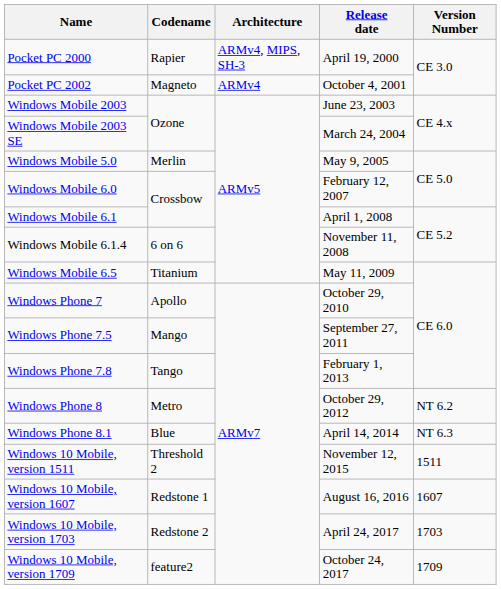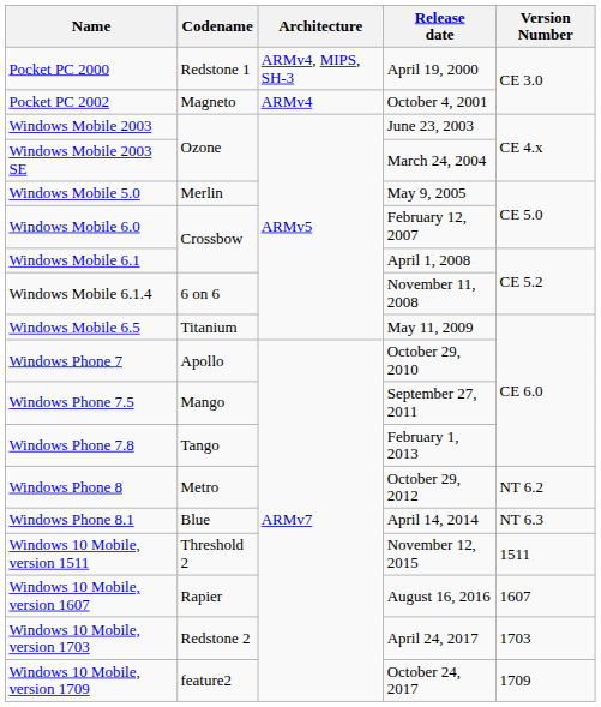 <table class="wikitable sortable">
 <tr>
 <th>Name</th>
 <th>Codename</th>
 <th>Architecture</th>
 <th><a href='#'>Release</a><br>date</th>
 <th>Version Number</th>
 </tr>
 <tr>
 <td><a href='#'>Pocket PC 2000</a></td>
-<td>Rapier</td>
+<td>Redstone 1</td>
 <td><a href='#'>ARMv4</a>, <a href='#'>MIPS</a>, <a href='#'>SH-3</a></td>
 <td>April 19, 2000</td>
 <td rowspan="2">CE 3.0</td>
 </tr>
 <tr>
 <td><a href='#'>Pocket PC 2002</a></td>
 <td>Magneto</td>
 <td><a href='#'>ARMv4</a></td>
 <td>October 4, 2001</td>
 </tr>
 <tr>
 <td><a href='#'>Windows Mobile 2003</a></td>
 <td rowspan="2">Ozone</td>
 <td rowspan="7"><a href='#'>ARMv5</a></td>
 <td>June 23, 2003</td>
 <td rowspan="2">CE 4.x</td>
 </tr>
 <tr>
 <td><a href='#'>Windows Mobile 2003 SE</a></td>
 <td>March 24, 2004</td>
 </tr>
 <tr>
 <td><a href='#'>Windows Mobile 5.0</a></td>
 <td>Merlin</td>
 <td>May 9, 2005</td>
 <td rowspan="2">CE 5.0</td>
 </tr>
 <tr>
 <td><a href='#'>Windows Mobile 6.0</a></td>
 <td rowspan="2">Crossbow</td>
 <td>February 12, 2007</td>
 </tr>
 <tr>
 <td><a href='#'>Windows Mobile 6.1</a></td>
 <td>April 1, 2008</td>
 <td rowspan="2">CE 5.2</td>
 </tr>
 <tr>
 <td>Windows Mobile 6.1.4</td>
 <td>6 on 6</td>
 <td>November 11, 2008</td>
 </tr>
 <tr>
 <td><a href='#'>Windows Mobile 6.5</a></td>
 <td>Titanium</td>
 <td>May 11, 2009</td>
 <td rowspan="4">CE 6.0</td>
 </tr>
 <tr>
 <td><a href='#'>Windows Phone 7</a></td>
 <td>Apollo</td>
 <td rowspan="9"><a href='#'>ARMv7</a></td>
 <td>October 29, 2010</td>
 </tr>
 <tr>
 <td><a href='#'>Windows Phone 7.5</a></td>
 <td>Mango</td>
 <td>September 27, 2011</td>
 </tr>
 <tr>
 <td><a href='#'>Windows Phone 7.8</a></td>
 <td>Tango</td>
 <td>February 1, 2013</td>
 </tr>
 <tr>
 <td><a href='#'>Windows Phone 8</a></td>
 <td>Metro</td>
 <td>October 29, 2012</td>
 <td>NT 6.2</td>
 </tr>
 <tr>
 <td><a href='#'>Windows Phone 8.1</a></td>
 <td>Blue</td>
 <td>April 14, 2014</td>
 <td>NT 6.3</td>
 </tr>
 <tr>
 <td><a href='#'>Windows 10 Mobile, version 1511</a></td>
 <td>Threshold 2</td>
 <td>November 12, 2015</td>
 <td>1511</td>
 </tr>
 <tr>
 <td><a href='#'>Windows 10 Mobile, version 1607</a></td>
-<td>Redstone 1</td>
+<td>Rapier</td>
 <td>August 16, 2016</td>
 <td>1607</td>
 </tr>
 <tr>
 <td><a href='#'>Windows 10 Mobile, version 1703</a></td>
 <td>Redstone 2</td>
 <td>April 24, 2017</td>
 <td>1703</td>
 </tr>
 <tr>
 <td><a href='#'>Windows 10 Mobile, version 1709</a></td>
 <td>feature2</td>
 <td>October 24, 2017</td>
 <td>1709</td>
 </tr>
 </table>
